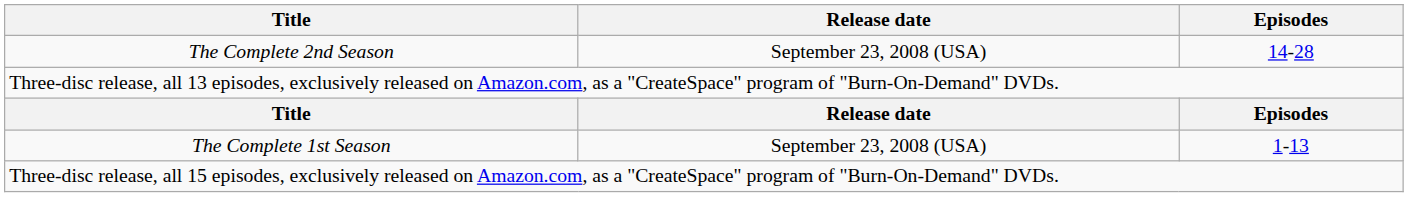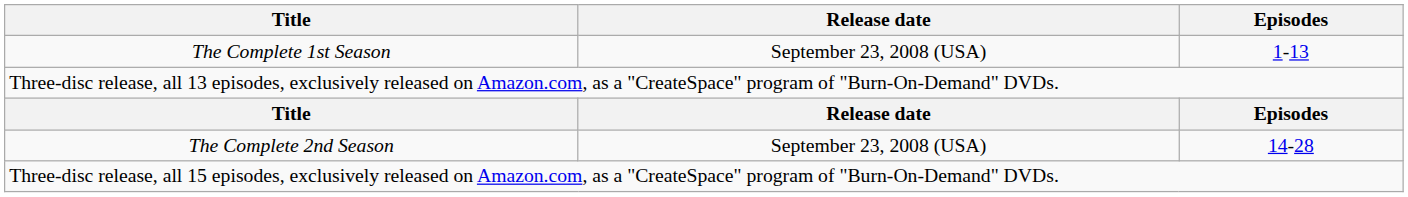 <table class="wikitable" style="width:90%;">
+<tr>
+<th>Title</th>
+<th>Release date</th>
+<th>Episodes</th>
+</tr>
+<tr colspan="3" style="text-align:center;">
+<td><em>The Complete 1st Season</em></td>
+<td>September 23, 2008 (USA)</td>
+<td><a href='#'>1</a>-<a href='#'>13</a></td>
+</tr>
+<tr>
+<td colspan="3">Three-disc release, all 13 episodes, exclusively released on <a href='#'>Amazon.com</a>, as a "CreateSpace" program of "Burn-On-Demand" DVDs.</td>
+</tr>
 <tr>
 <th>Title</th>
 <th>Release date</th>
 <th>Episodes</th>
 </tr>
 <tr colspan="3" style="text-align:center;">
 <td><em>The Complete 2nd Season</em></td>
 <td>September 23, 2008 (USA)</td>
 <td><a href='#'>14</a>-<a href='#'>28</a></td>
 </tr>
 <tr>
-<td colspan="3">Three-disc release, all 13 episodes, exclusively released on <a href='#'>Amazon.com</a>, as a "CreateSpace" program of "Burn-On-Demand" DVDs.</td>
-</tr>
-<tr>
-<th>Title</th>
-<th>Release date</th>
-<th>Episodes</th>
-</tr>
-<tr colspan="3" style="text-align:center;">
-<td><em>The Complete 1st Season</em></td>
-<td>September 23, 2008 (USA)</td>
-<td><a href='#'>1</a>-<a href='#'>13</a></td>
-</tr>
-<tr>
 <td colspan="3">Three-disc release, all 15 episodes, exclusively released on <a href='#'>Amazon.com</a>, as a "CreateSpace" program of "Burn-On-Demand" DVDs.</td>
 </tr>
 </table>
